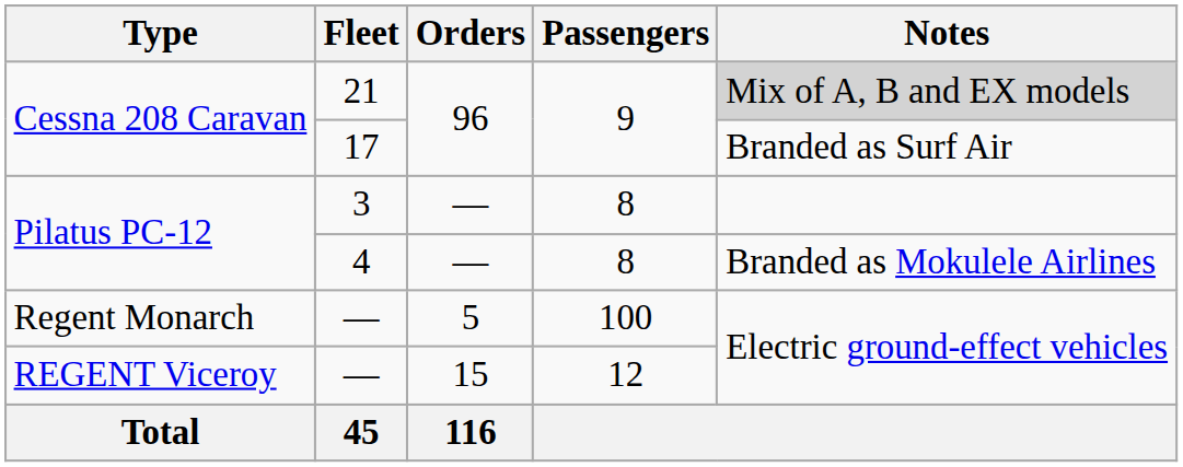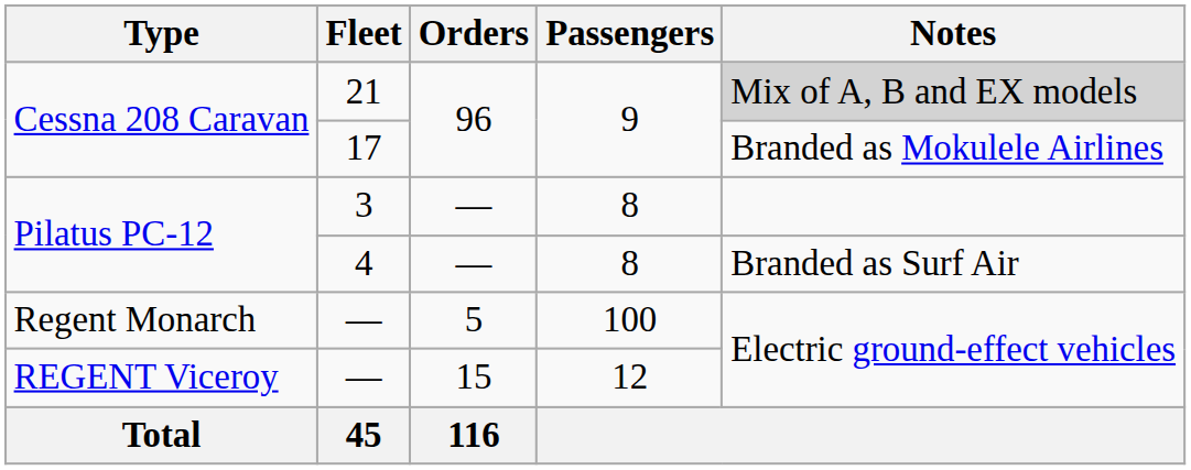 <table class="wikitable">
 <tr>
 <th>Type</th>
 <th>Fleet</th>
 <th>Orders</th>
 <th>Passengers</th>
 <th>Notes</th>
 </tr>
 <tr>
 <td rowspan=2><a href='#'>Cessna 208 Caravan</a></td>
 <td align=center>21</td>
 <td rowspan=2 align=center>96</td>
 <td rowspan=2 align=center>9</td>
 <td style="background: lightgrey;">Mix of A, B and EX models</td>
 </tr>
 <tr>
 <td align=center>17</td>
-<td>Branded as Surf Air</td>
+<td>Branded as <a href='#'>Mokulele Airlines</a></td>
 </tr>
 <tr>
 <td rowspan="2"><a href='#'>Pilatus PC-12</a></td>
 <td align=center>3</td>
 <td align=center>—</td>
 <td align=center>8</td>
 <td></td>
 </tr>
 <tr>
 <td align=center>4</td>
 <td align=center>—</td>
 <td align=center>8</td>
-<td>Branded as <a href='#'>Mokulele Airlines</a></td>
+<td>Branded as Surf Air</td>
 </tr>
 <tr>
 <td>Regent Monarch</td>
 <td align=center>—</td>
 <td align=center>5</td>
 <td align=center>100</td>
 <td rowspan=2>Electric <a href='#'>ground-effect vehicles</a></td>
 </tr>
 <tr>
 <td><a href='#'>REGENT Viceroy</a></td>
 <td align=center>—</td>
 <td align=center>15</td>
 <td align=center>12</td>
 </tr>
 <tr>
 <th align="center">Total</th>
 <th align="center">45</th>
 <th align="center">116</th>
 <th colspan="2"></th>
 </tr>
 </table>
